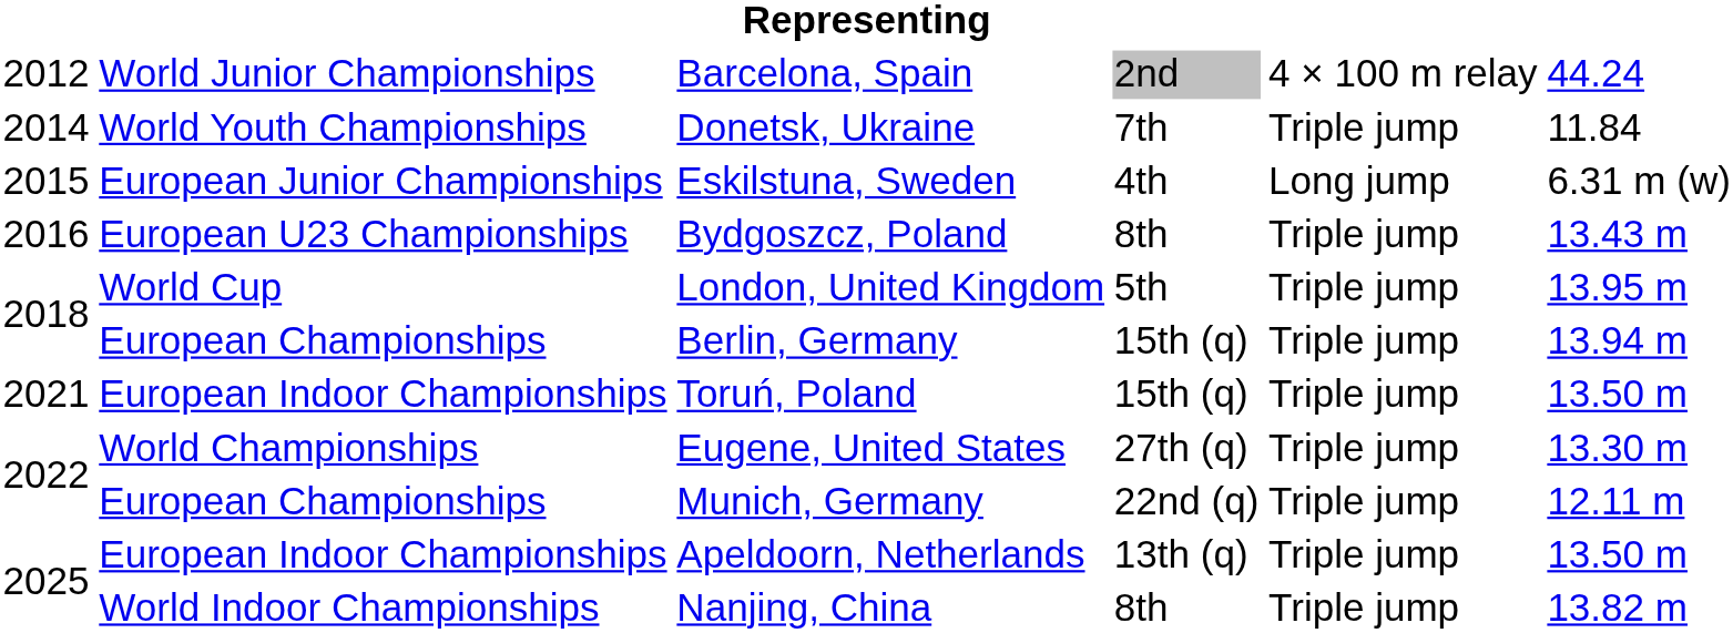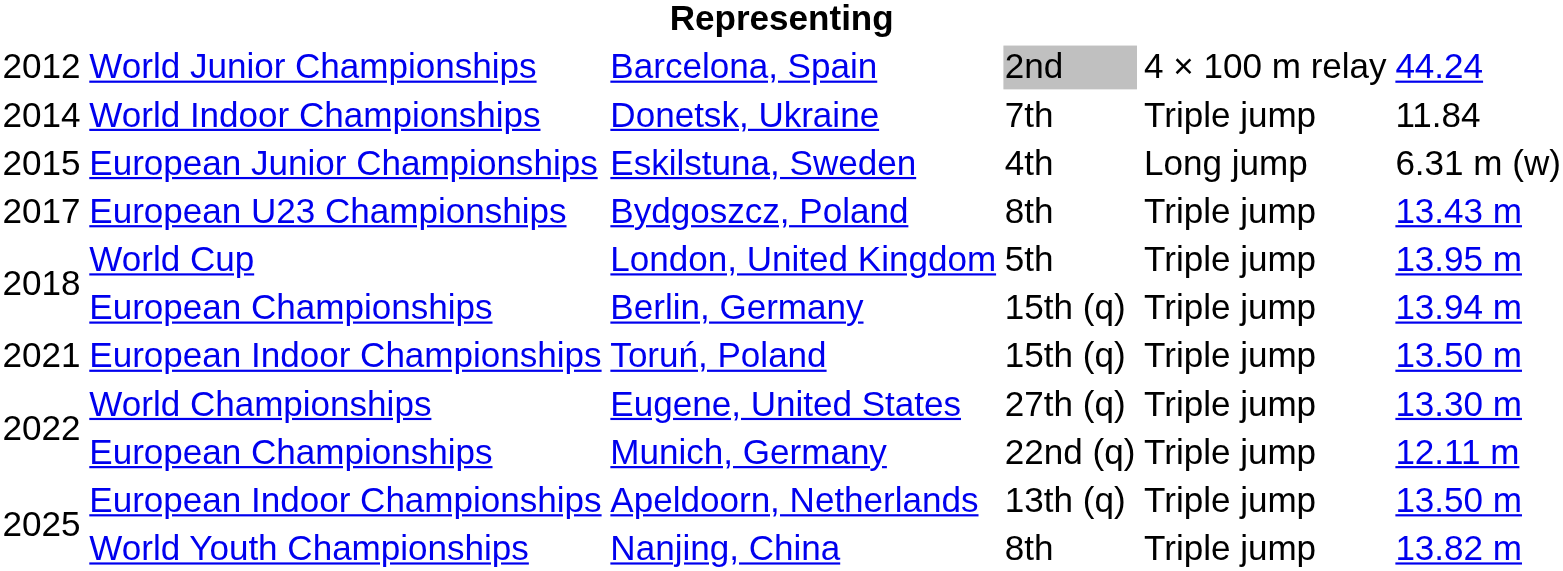 <table>
 <tr>
 <th colspan="6">Representing </th>
 </tr>
 <tr>
 <td>2012</td>
 <td><a href='#'>World Junior Championships</a></td>
 <td><a href='#'>Barcelona, Spain</a></td>
 <td bgcolor=silver>2nd</td>
 <td>4 × 100 m relay</td>
 <td><a href='#'>44.24</a></td>
 </tr>
 <tr>
 <td>2014</td>
-<td><a href='#'>World Youth Championships</a></td>
+<td><a href='#'>World Indoor Championships</a></td>
 <td><a href='#'>Donetsk, Ukraine</a></td>
 <td>7th</td>
 <td>Triple jump</td>
 <td>11.84</td>
 </tr>
 <tr>
 <td>2015</td>
 <td><a href='#'>European Junior Championships</a></td>
 <td><a href='#'>Eskilstuna, Sweden</a></td>
 <td>4th</td>
 <td>Long jump</td>
 <td>6.31 m (w)</td>
 </tr>
 <tr>
-<td>2016</td>
+<td>2017</td>
 <td><a href='#'>European U23 Championships</a></td>
 <td><a href='#'>Bydgoszcz, Poland</a></td>
 <td>8th</td>
 <td>Triple jump</td>
 <td><a href='#'>13.43 m</a></td>
 </tr>
 <tr>
 <td rowspan=2>2018</td>
 <td><a href='#'>World Cup</a></td>
 <td><a href='#'>London, United Kingdom</a></td>
 <td>5th</td>
 <td>Triple jump</td>
 <td><a href='#'>13.95 m</a></td>
 </tr>
 <tr>
 <td><a href='#'>European Championships</a></td>
 <td><a href='#'>Berlin, Germany</a></td>
 <td>15th (q)</td>
 <td>Triple jump</td>
 <td><a href='#'>13.94 m</a></td>
 </tr>
 <tr>
 <td>2021</td>
 <td><a href='#'>European Indoor Championships</a></td>
 <td><a href='#'>Toruń, Poland</a></td>
 <td>15th (q)</td>
 <td>Triple jump</td>
 <td><a href='#'>13.50 m</a></td>
 </tr>
 <tr>
 <td rowspan=2>2022</td>
 <td><a href='#'>World Championships</a></td>
 <td><a href='#'>Eugene, United States</a></td>
 <td>27th (q)</td>
 <td>Triple jump</td>
 <td><a href='#'>13.30 m</a></td>
 </tr>
 <tr>
 <td><a href='#'>European Championships</a></td>
 <td><a href='#'>Munich, Germany</a></td>
 <td>22nd (q)</td>
 <td>Triple jump</td>
 <td><a href='#'>12.11 m</a></td>
 </tr>
 <tr>
 <td rowspan=2>2025</td>
 <td><a href='#'>European  Indoor Championships</a></td>
 <td><a href='#'>Apeldoorn, Netherlands</a></td>
 <td>13th (q)</td>
 <td>Triple jump</td>
 <td><a href='#'>13.50 m</a></td>
 </tr>
 <tr>
-<td><a href='#'>World Indoor Championships</a></td>
+<td><a href='#'>World Youth Championships</a></td>
 <td><a href='#'>Nanjing, China</a></td>
 <td>8th</td>
 <td>Triple jump</td>
 <td><a href='#'>13.82 m</a></td>
 </tr>
 <tr>
 </tr>
 </table>
